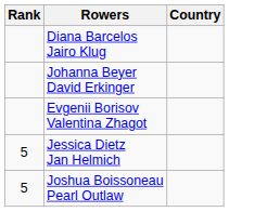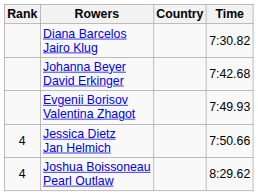 <table class="wikitable" style="text-align:center">
 <tr>
 <th>Rank</th>
 <th>Rowers</th>
 <th>Country</th>
+<th>Time</th>
 </tr>
 <tr>
 <td></td>
 <td align="left"><a href='#'>Diana Barcelos</a><br><a href='#'>Jairo Klug</a></td>
 <td align="left"></td>
+<td>7:30.82</td>
 </tr>
 <tr>
 <td></td>
 <td align="left"><a href='#'>Johanna Beyer</a><br><a href='#'>David Erkinger</a></td>
 <td align="left"></td>
+<td>7:42.68</td>
 </tr>
 <tr>
 <td></td>
 <td align="left"><a href='#'>Evgenii Borisov</a><br><a href='#'>Valentina Zhagot</a></td>
 <td align="left"></td>
+<td>7:49.93</td>
 </tr>
 <tr>
-<td>5</td>
+<td>4</td>
 <td align="left"><a href='#'>Jessica Dietz</a><br><a href='#'>Jan Helmich</a></td>
 <td align="left"></td>
+<td>7:50.66</td>
 </tr>
 <tr>
-<td>5</td>
+<td>4</td>
 <td align="left"><a href='#'>Joshua Boissoneau</a><br><a href='#'>Pearl Outlaw</a></td>
 <td align="left"></td>
+<td>8:29.62</td>
 </tr>
 </table>
